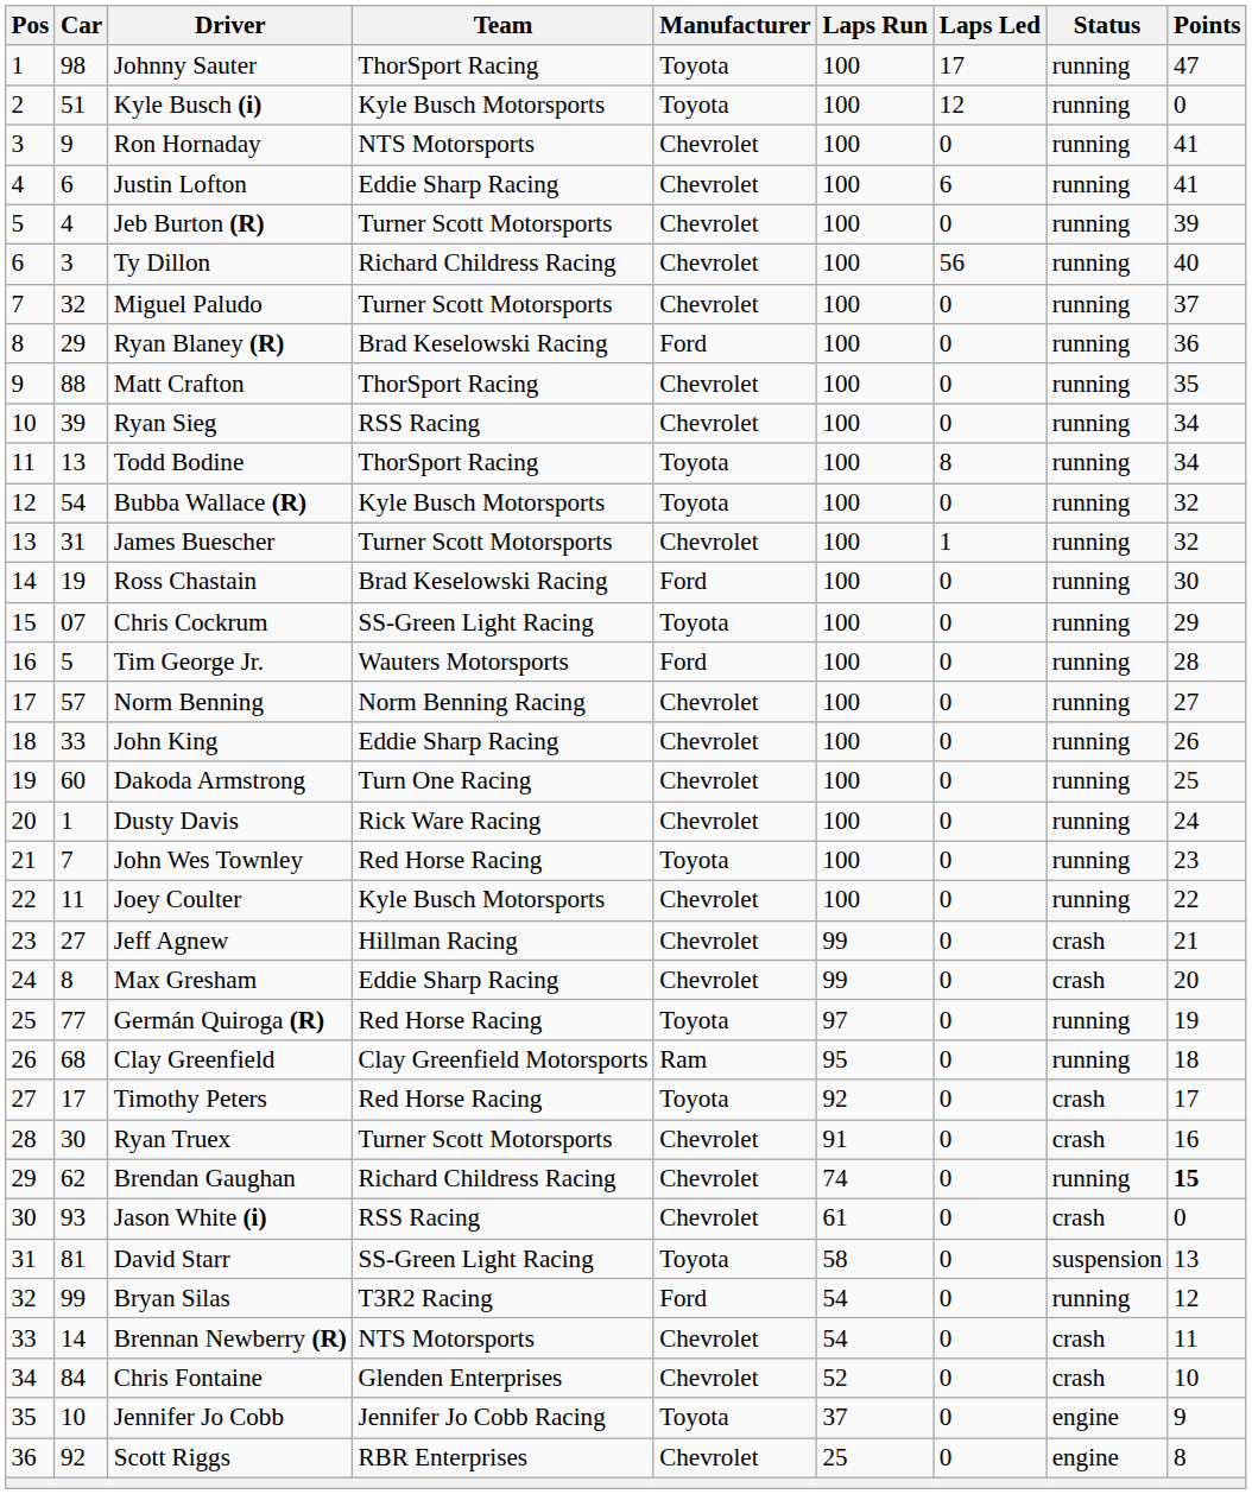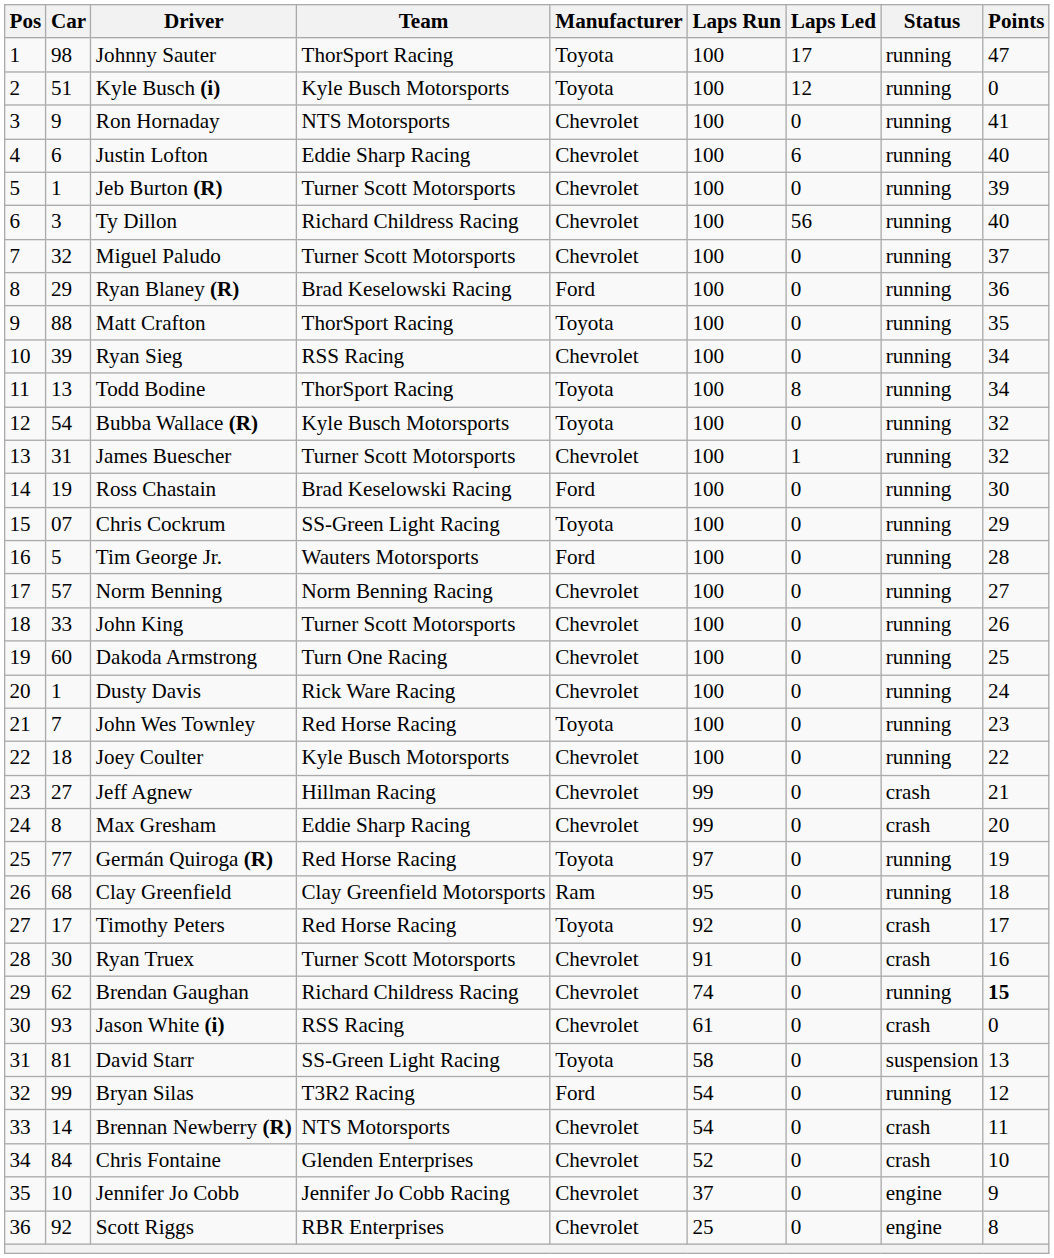 <table class="sortable wikitable" border="1">
 <tr>
 <th>Pos</th>
 <th>Car</th>
 <th>Driver</th>
 <th>Team</th>
 <th>Manufacturer</th>
 <th>Laps Run</th>
 <th>Laps Led</th>
 <th>Status</th>
 <th>Points</th>
 </tr>
 <tr>
 <td>1</td>
 <td>98</td>
 <td>Johnny Sauter</td>
 <td>ThorSport Racing</td>
 <td>Toyota</td>
 <td>100</td>
 <td>17</td>
 <td>running</td>
 <td>47</td>
 </tr>
 <tr>
 <td>2</td>
 <td>51</td>
 <td>Kyle Busch <strong>(i)</strong></td>
 <td>Kyle Busch Motorsports</td>
 <td>Toyota</td>
 <td>100</td>
 <td>12</td>
 <td>running</td>
 <td>0</td>
 </tr>
 <tr>
 <td>3</td>
 <td>9</td>
 <td>Ron Hornaday</td>
 <td>NTS Motorsports</td>
 <td>Chevrolet</td>
 <td>100</td>
 <td>0</td>
 <td>running</td>
 <td>41</td>
 </tr>
 <tr>
 <td>4</td>
 <td>6</td>
 <td>Justin Lofton</td>
 <td>Eddie Sharp Racing</td>
 <td>Chevrolet</td>
 <td>100</td>
 <td>6</td>
 <td>running</td>
-<td>41</td>
+<td>40</td>
 </tr>
 <tr>
 <td>5</td>
-<td>4</td>
+<td>1</td>
 <td>Jeb Burton <strong>(R)</strong></td>
 <td>Turner Scott Motorsports</td>
 <td>Chevrolet</td>
 <td>100</td>
 <td>0</td>
 <td>running</td>
 <td>39</td>
 </tr>
 <tr>
 <td>6</td>
 <td>3</td>
 <td>Ty Dillon</td>
 <td>Richard Childress Racing</td>
 <td>Chevrolet</td>
 <td>100</td>
 <td>56</td>
 <td>running</td>
 <td>40</td>
 </tr>
 <tr>
 <td>7</td>
 <td>32</td>
 <td>Miguel Paludo</td>
 <td>Turner Scott Motorsports</td>
 <td>Chevrolet</td>
 <td>100</td>
 <td>0</td>
 <td>running</td>
 <td>37</td>
 </tr>
 <tr>
 <td>8</td>
 <td>29</td>
 <td>Ryan Blaney <strong>(R)</strong></td>
 <td>Brad Keselowski Racing</td>
 <td>Ford</td>
 <td>100</td>
 <td>0</td>
 <td>running</td>
 <td>36</td>
 </tr>
 <tr>
 <td>9</td>
 <td>88</td>
 <td>Matt Crafton</td>
 <td>ThorSport Racing</td>
-<td>Chevrolet</td>
+<td>Toyota</td>
 <td>100</td>
 <td>0</td>
 <td>running</td>
 <td>35</td>
 </tr>
 <tr>
 <td>10</td>
 <td>39</td>
 <td>Ryan Sieg</td>
 <td>RSS Racing</td>
 <td>Chevrolet</td>
 <td>100</td>
 <td>0</td>
 <td>running</td>
 <td>34</td>
 </tr>
 <tr>
 <td>11</td>
 <td>13</td>
 <td>Todd Bodine</td>
 <td>ThorSport Racing</td>
 <td>Toyota</td>
 <td>100</td>
 <td>8</td>
 <td>running</td>
 <td>34</td>
 </tr>
 <tr>
 <td>12</td>
 <td>54</td>
 <td>Bubba Wallace <strong>(R)</strong></td>
 <td>Kyle Busch Motorsports</td>
 <td>Toyota</td>
 <td>100</td>
 <td>0</td>
 <td>running</td>
 <td>32</td>
 </tr>
 <tr>
 <td>13</td>
 <td>31</td>
 <td>James Buescher</td>
 <td>Turner Scott Motorsports</td>
 <td>Chevrolet</td>
 <td>100</td>
 <td>1</td>
 <td>running</td>
 <td>32</td>
 </tr>
 <tr>
 <td>14</td>
 <td>19</td>
 <td>Ross Chastain</td>
 <td>Brad Keselowski Racing</td>
 <td>Ford</td>
 <td>100</td>
 <td>0</td>
 <td>running</td>
 <td>30</td>
 </tr>
 <tr>
 <td>15</td>
 <td>07</td>
 <td>Chris Cockrum</td>
 <td>SS-Green Light Racing</td>
 <td>Toyota</td>
 <td>100</td>
 <td>0</td>
 <td>running</td>
 <td>29</td>
 </tr>
 <tr>
 <td>16</td>
 <td>5</td>
 <td>Tim George Jr.</td>
 <td>Wauters Motorsports</td>
 <td>Ford</td>
 <td>100</td>
 <td>0</td>
 <td>running</td>
 <td>28</td>
 </tr>
 <tr>
 <td>17</td>
 <td>57</td>
 <td>Norm Benning</td>
 <td>Norm Benning Racing</td>
 <td>Chevrolet</td>
 <td>100</td>
 <td>0</td>
 <td>running</td>
 <td>27</td>
 </tr>
 <tr>
 <td>18</td>
 <td>33</td>
 <td>John King</td>
-<td>Eddie Sharp Racing</td>
+<td>Turner Scott Motorsports</td>
 <td>Chevrolet</td>
 <td>100</td>
 <td>0</td>
 <td>running</td>
 <td>26</td>
 </tr>
 <tr>
 <td>19</td>
 <td>60</td>
 <td>Dakoda Armstrong</td>
 <td>Turn One Racing</td>
 <td>Chevrolet</td>
 <td>100</td>
 <td>0</td>
 <td>running</td>
 <td>25</td>
 </tr>
 <tr>
 <td>20</td>
 <td>1</td>
 <td>Dusty Davis</td>
 <td>Rick Ware Racing</td>
 <td>Chevrolet</td>
 <td>100</td>
 <td>0</td>
 <td>running</td>
 <td>24</td>
 </tr>
 <tr>
 <td>21</td>
 <td>7</td>
 <td>John Wes Townley</td>
 <td>Red Horse Racing</td>
 <td>Toyota</td>
 <td>100</td>
 <td>0</td>
 <td>running</td>
 <td>23</td>
 </tr>
 <tr>
 <td>22</td>
-<td>11</td>
+<td>18</td>
 <td>Joey Coulter</td>
 <td>Kyle Busch Motorsports</td>
 <td>Chevrolet</td>
 <td>100</td>
 <td>0</td>
 <td>running</td>
 <td>22</td>
 </tr>
 <tr>
 <td>23</td>
 <td>27</td>
 <td>Jeff Agnew</td>
 <td>Hillman Racing</td>
 <td>Chevrolet</td>
 <td>99</td>
 <td>0</td>
 <td>crash</td>
 <td>21</td>
 </tr>
 <tr>
 <td>24</td>
 <td>8</td>
 <td>Max Gresham</td>
 <td>Eddie Sharp Racing</td>
 <td>Chevrolet</td>
 <td>99</td>
 <td>0</td>
 <td>crash</td>
 <td>20</td>
 </tr>
 <tr>
 <td>25</td>
 <td>77</td>
 <td>Germán Quiroga <strong>(R)</strong></td>
 <td>Red Horse Racing</td>
 <td>Toyota</td>
 <td>97</td>
 <td>0</td>
 <td>running</td>
 <td>19</td>
 </tr>
 <tr>
 <td>26</td>
 <td>68</td>
 <td>Clay Greenfield</td>
 <td>Clay Greenfield Motorsports</td>
 <td>Ram</td>
 <td>95</td>
 <td>0</td>
 <td>running</td>
 <td>18</td>
 </tr>
 <tr>
 <td>27</td>
 <td>17</td>
 <td>Timothy Peters</td>
 <td>Red Horse Racing</td>
 <td>Toyota</td>
 <td>92</td>
 <td>0</td>
 <td>crash</td>
 <td>17</td>
 </tr>
 <tr>
 <td>28</td>
 <td>30</td>
 <td>Ryan Truex</td>
 <td>Turner Scott Motorsports</td>
 <td>Chevrolet</td>
 <td>91</td>
 <td>0</td>
 <td>crash</td>
 <td>16</td>
 </tr>
 <tr>
 <td>29</td>
 <td>62</td>
 <td>Brendan Gaughan</td>
 <td>Richard Childress Racing</td>
 <td>Chevrolet</td>
 <td>74</td>
 <td>0</td>
 <td>running</td>
 <td><strong>15</strong></td>
 </tr>
 <tr>
 <td>30</td>
 <td>93</td>
 <td>Jason White <strong>(i)</strong></td>
 <td>RSS Racing</td>
 <td>Chevrolet</td>
 <td>61</td>
 <td>0</td>
 <td>crash</td>
 <td>0</td>
 </tr>
 <tr>
 <td>31</td>
 <td>81</td>
 <td>David Starr</td>
 <td>SS-Green Light Racing</td>
 <td>Toyota</td>
 <td>58</td>
 <td>0</td>
 <td>suspension</td>
 <td>13</td>
 </tr>
 <tr>
 <td>32</td>
 <td>99</td>
 <td>Bryan Silas</td>
 <td>T3R2 Racing</td>
 <td>Ford</td>
 <td>54</td>
 <td>0</td>
 <td>running</td>
 <td>12</td>
 </tr>
 <tr>
 <td>33</td>
 <td>14</td>
 <td>Brennan Newberry <strong>(R)</strong></td>
 <td>NTS Motorsports</td>
 <td>Chevrolet</td>
 <td>54</td>
 <td>0</td>
 <td>crash</td>
 <td>11</td>
 </tr>
 <tr>
 <td>34</td>
 <td>84</td>
 <td>Chris Fontaine</td>
 <td>Glenden Enterprises</td>
 <td>Chevrolet</td>
 <td>52</td>
 <td>0</td>
 <td>crash</td>
 <td>10</td>
 </tr>
 <tr>
 <td>35</td>
 <td>10</td>
 <td>Jennifer Jo Cobb</td>
 <td>Jennifer Jo Cobb Racing</td>
-<td>Toyota</td>
+<td>Chevrolet</td>
 <td>37</td>
 <td>0</td>
 <td>engine</td>
 <td>9</td>
 </tr>
 <tr>
 <td>36</td>
 <td>92</td>
 <td>Scott Riggs</td>
 <td>RBR Enterprises</td>
 <td>Chevrolet</td>
 <td>25</td>
 <td>0</td>
 <td>engine</td>
 <td>8</td>
 </tr>
 <tr>
 <th colspan="9"></th>
 </tr>
 </table>
